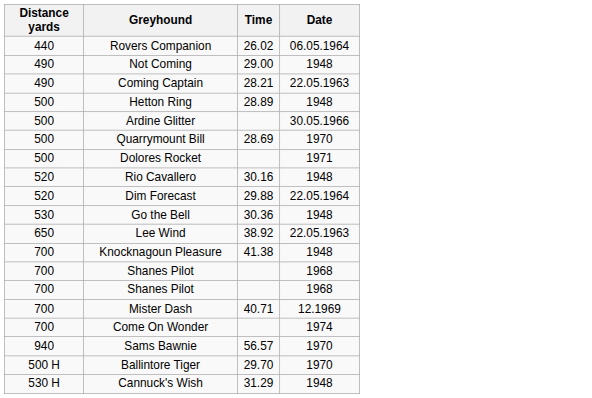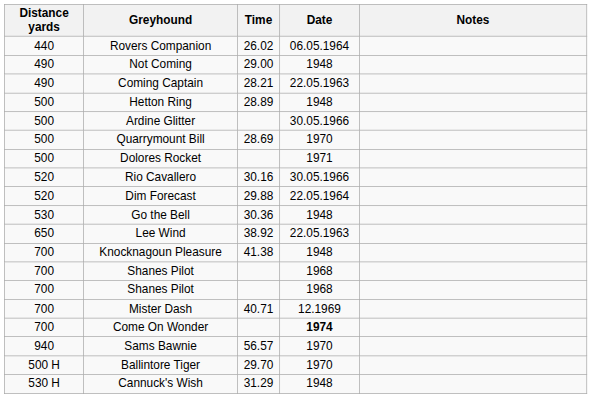 <table class="wikitable" style="font-size: 100%">
 <tr>
 <th width=100>Distance<br>yards</th>
 <th width=200>Greyhound</th>
 <th width=50>Time</th>
 <th width=100>Date</th>
+<th width=300>Notes</th>
 </tr>
 <tr align=center>
 <td>440</td>
 <td>Rovers Companion</td>
 <td>26.02</td>
 <td>06.05.1964</td>
+<td></td>
 </tr>
 <tr align=center>
 <td>490</td>
 <td>Not Coming</td>
 <td>29.00</td>
 <td>1948</td>
+<td></td>
 </tr>
 <tr align=center>
 <td>490</td>
 <td>Coming Captain</td>
 <td>28.21</td>
 <td>22.05.1963</td>
+<td></td>
 </tr>
 <tr align=center>
 <td>500</td>
 <td>Hetton Ring</td>
 <td>28.89</td>
 <td>1948</td>
+<td></td>
 </tr>
 <tr align=center>
 <td>500</td>
 <td>Ardine Glitter</td>
 <td></td>
 <td>30.05.1966</td>
+<td></td>
 </tr>
 <tr align=center>
 <td>500</td>
 <td>Quarrymount Bill</td>
 <td>28.69</td>
 <td>1970</td>
+<td></td>
 </tr>
 <tr align=center>
 <td>500</td>
 <td>Dolores Rocket</td>
 <td></td>
 <td>1971</td>
+<td></td>
 </tr>
 <tr align=center>
 <td>520</td>
 <td>Rio Cavallero</td>
 <td>30.16</td>
-<td>1948</td>
+<td>30.05.1966</td>
+<td></td>
 </tr>
 <tr align=center>
 <td>520</td>
 <td>Dim Forecast</td>
 <td>29.88</td>
 <td>22.05.1964</td>
+<td></td>
 </tr>
 <tr align=center>
 <td>530</td>
 <td>Go the Bell</td>
 <td>30.36</td>
 <td>1948</td>
+<td></td>
 </tr>
 <tr align=center>
 <td>650</td>
 <td>Lee Wind</td>
 <td>38.92</td>
 <td>22.05.1963</td>
+<td></td>
 </tr>
 <tr align=center>
 <td>700</td>
 <td>Knocknagoun Pleasure</td>
 <td>41.38</td>
 <td>1948</td>
+<td></td>
 </tr>
 <tr align=center>
 <td>700</td>
 <td>Shanes Pilot</td>
 <td></td>
 <td>1968</td>
+<td></td>
 </tr>
 <tr align=center>
 <td>700</td>
 <td>Shanes Pilot</td>
 <td></td>
 <td>1968</td>
+<td></td>
 </tr>
 <tr align=center>
 <td>700</td>
 <td>Mister Dash</td>
 <td>40.71</td>
 <td>12.1969</td>
+<td></td>
 </tr>
 <tr align=center>
 <td>700</td>
 <td>Come On Wonder</td>
 <td></td>
-<td>1974</td>
+<td><strong>1974</strong></td>
+<td></td>
 </tr>
 <tr align=center>
 <td>940</td>
 <td>Sams Bawnie</td>
 <td>56.57</td>
 <td>1970</td>
+<td></td>
 </tr>
 <tr align=center>
 <td>500 H</td>
 <td>Ballintore Tiger</td>
 <td>29.70</td>
 <td>1970</td>
+<td></td>
 </tr>
 <tr align=center>
 <td>530 H</td>
 <td>Cannuck's Wish</td>
 <td>31.29</td>
 <td>1948</td>
+<td></td>
 </tr>
 </table>
